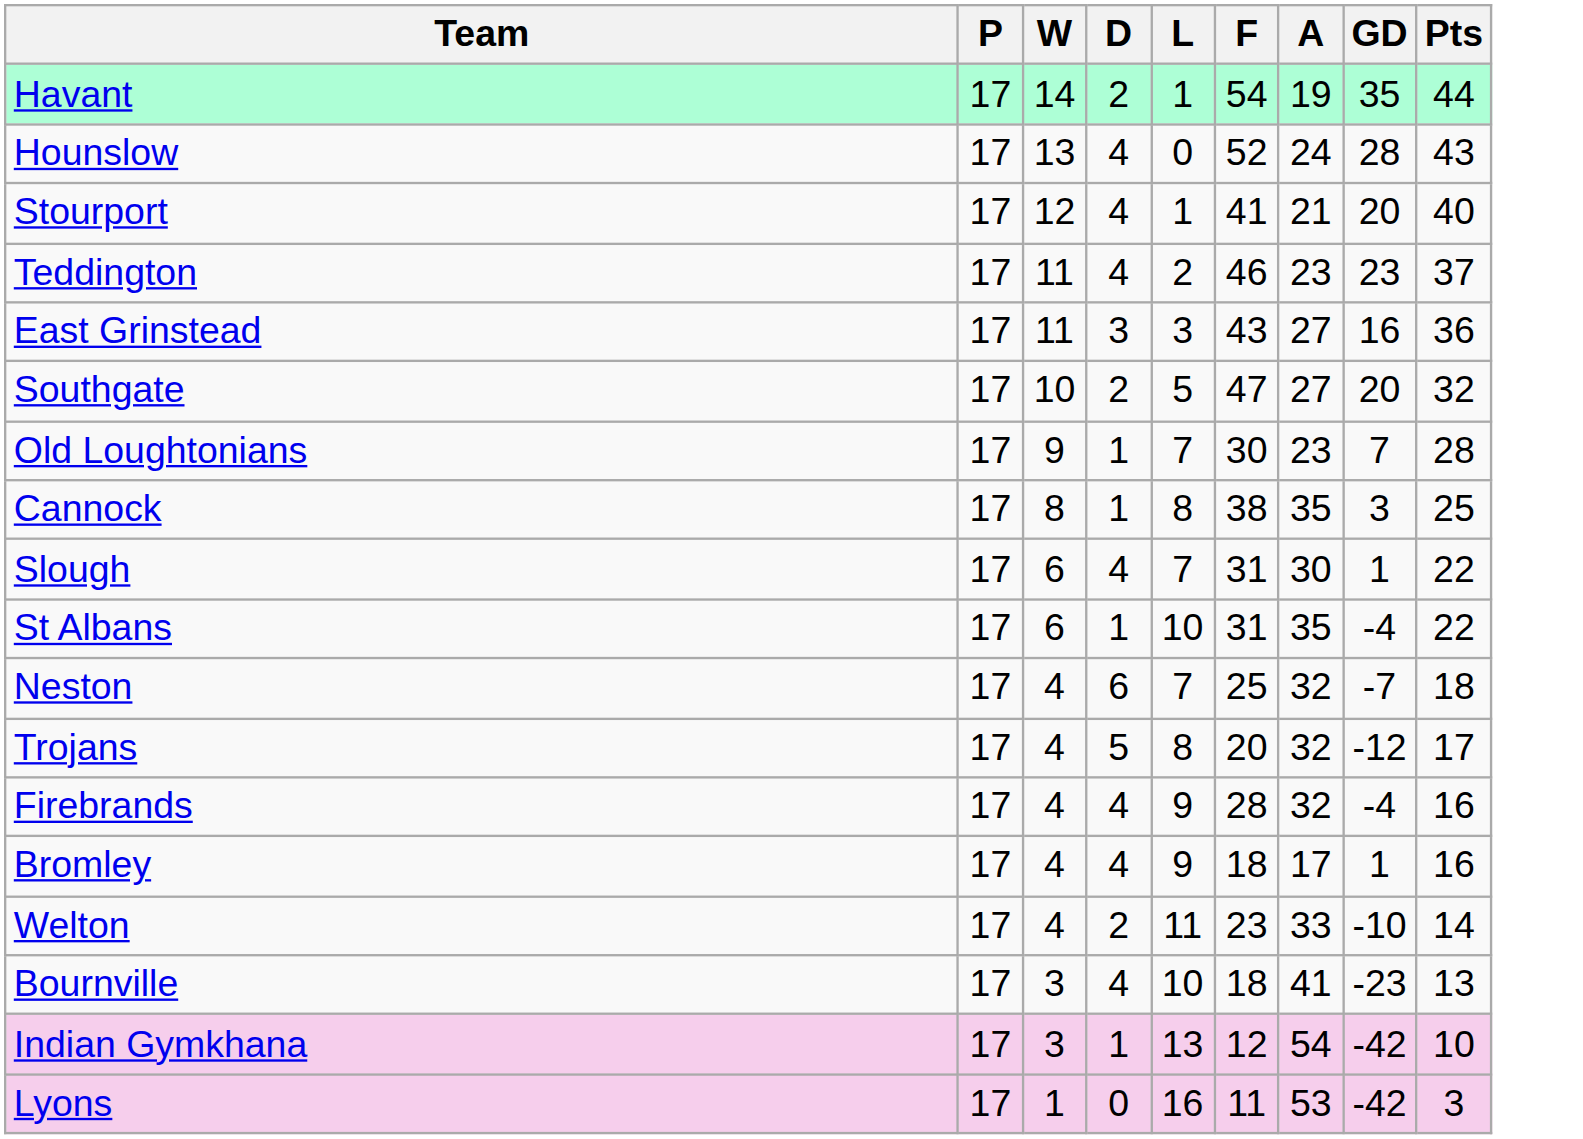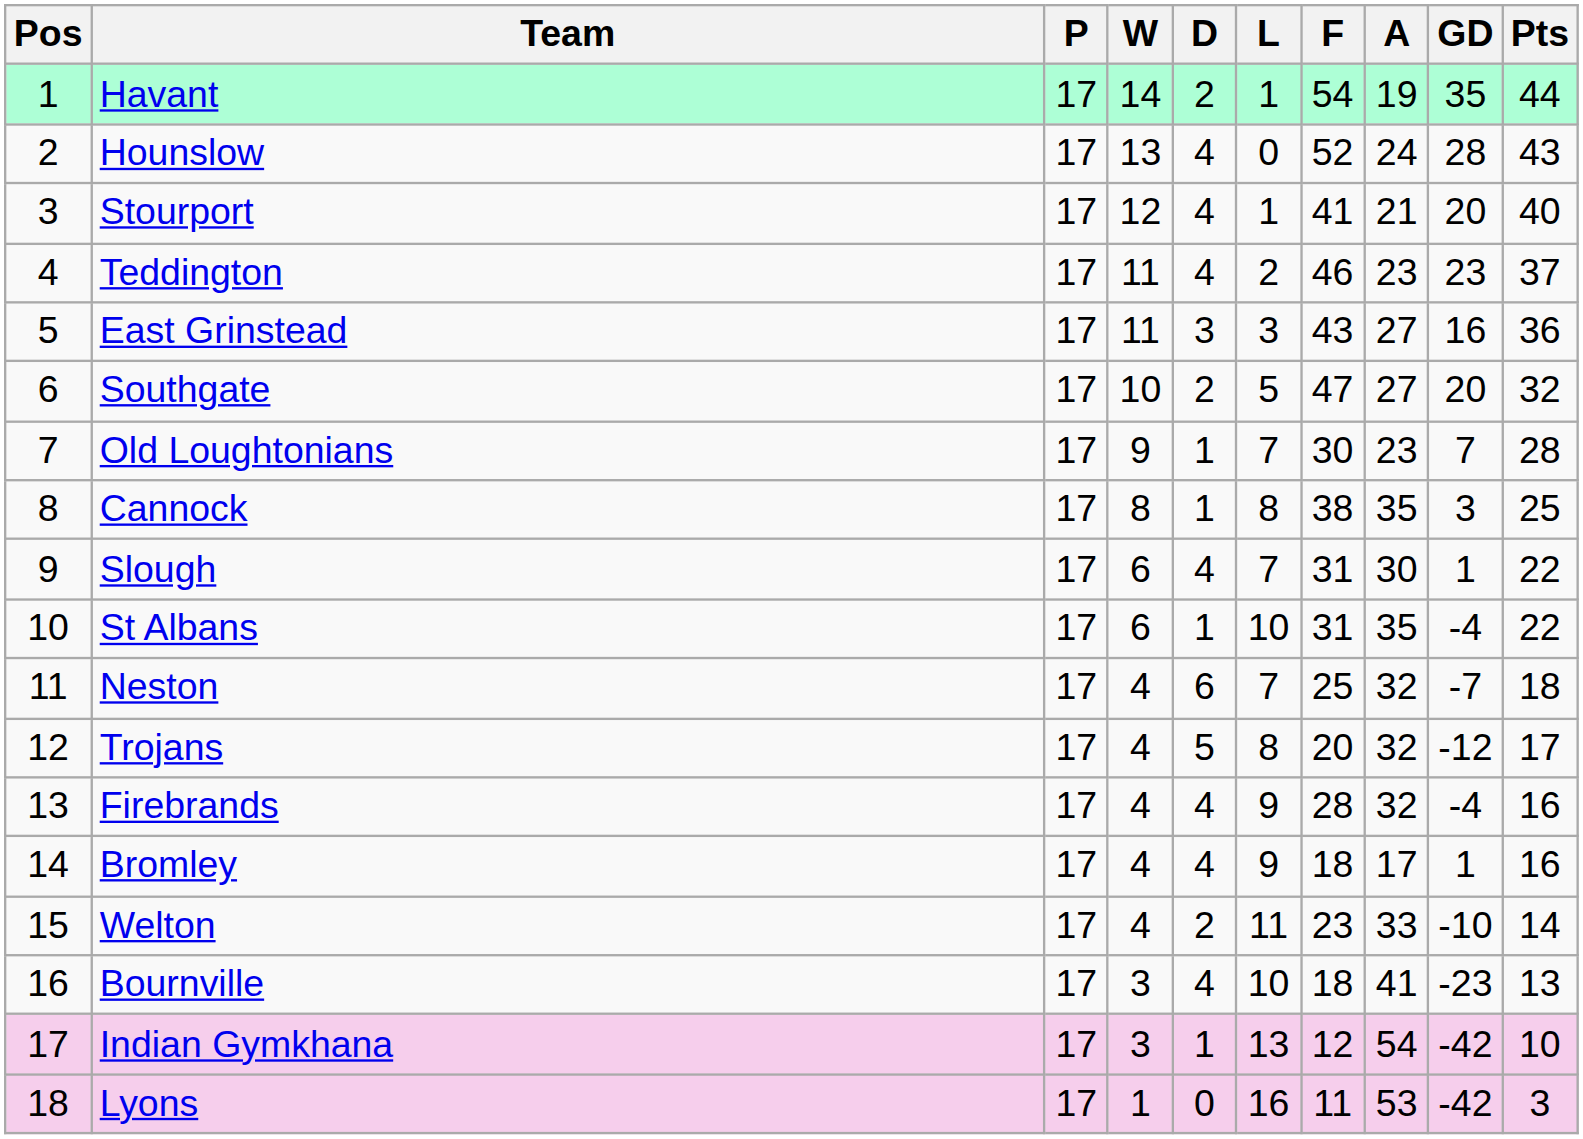 <table class="wikitable" style="font-size: 100%">
 <tr>
+<th width=20>Pos</th>
 <th width=400>Team</th>
 <th width=20>P</th>
 <th width=20>W</th>
 <th width=20>D</th>
 <th width=20>L</th>
 <th width=20>F</th>
 <th width=20>A</th>
 <th width=20>GD</th>
 <th width=20>Pts</th>
 </tr>
 <tr align=center style="background: #ADFFD6;">
+<td>1</td>
 <td align="left"><a href='#'>Havant</a></td>
 <td>17</td>
 <td>14</td>
 <td>2</td>
 <td>1</td>
 <td>54</td>
 <td>19</td>
 <td>35</td>
 <td>44</td>
 </tr>
 <tr align=center>
+<td>2</td>
 <td align="left"><a href='#'>Hounslow</a></td>
 <td>17</td>
 <td>13</td>
 <td>4</td>
 <td>0</td>
 <td>52</td>
 <td>24</td>
 <td>28</td>
 <td>43</td>
 </tr>
 <tr align=center>
+<td>3</td>
 <td align="left"><a href='#'>Stourport</a></td>
 <td>17</td>
 <td>12</td>
 <td>4</td>
 <td>1</td>
 <td>41</td>
 <td>21</td>
 <td>20</td>
 <td>40</td>
 </tr>
 <tr align=center>
+<td>4</td>
 <td align="left"><a href='#'>Teddington</a></td>
 <td>17</td>
 <td>11</td>
 <td>4</td>
 <td>2</td>
 <td>46</td>
 <td>23</td>
 <td>23</td>
 <td>37</td>
 </tr>
 <tr align=center>
+<td>5</td>
 <td align="left"><a href='#'>East Grinstead</a></td>
 <td>17</td>
 <td>11</td>
 <td>3</td>
 <td>3</td>
 <td>43</td>
 <td>27</td>
 <td>16</td>
 <td>36</td>
 </tr>
 <tr align=center>
+<td>6</td>
 <td align="left"><a href='#'>Southgate</a></td>
 <td>17</td>
 <td>10</td>
 <td>2</td>
 <td>5</td>
 <td>47</td>
 <td>27</td>
 <td>20</td>
 <td>32</td>
 </tr>
 <tr align=center>
+<td>7</td>
 <td align="left"><a href='#'>Old Loughtonians</a></td>
 <td>17</td>
 <td>9</td>
 <td>1</td>
 <td>7</td>
 <td>30</td>
 <td>23</td>
 <td>7</td>
 <td>28</td>
 </tr>
 <tr align=center>
+<td>8</td>
 <td align="left"><a href='#'>Cannock</a></td>
 <td>17</td>
 <td>8</td>
 <td>1</td>
 <td>8</td>
 <td>38</td>
 <td>35</td>
 <td>3</td>
 <td>25</td>
 </tr>
 <tr align=center>
+<td>9</td>
 <td align="left"><a href='#'>Slough</a></td>
 <td>17</td>
 <td>6</td>
 <td>4</td>
 <td>7</td>
 <td>31</td>
 <td>30</td>
 <td>1</td>
 <td>22</td>
 </tr>
 <tr align=center>
+<td>10</td>
 <td align="left"><a href='#'>St Albans</a></td>
 <td>17</td>
 <td>6</td>
 <td>1</td>
 <td>10</td>
 <td>31</td>
 <td>35</td>
 <td>-4</td>
 <td>22</td>
 </tr>
 <tr align=center>
+<td>11</td>
 <td align="left"><a href='#'>Neston</a></td>
 <td>17</td>
 <td>4</td>
 <td>6</td>
 <td>7</td>
 <td>25</td>
 <td>32</td>
 <td>-7</td>
 <td>18</td>
 </tr>
 <tr align=center>
+<td>12</td>
 <td align="left"><a href='#'>Trojans</a></td>
 <td>17</td>
 <td>4</td>
 <td>5</td>
 <td>8</td>
 <td>20</td>
 <td>32</td>
 <td>-12</td>
 <td>17</td>
 </tr>
 <tr align=center>
+<td>13</td>
 <td align="left"><a href='#'>Firebrands</a></td>
 <td>17</td>
 <td>4</td>
 <td>4</td>
 <td>9</td>
 <td>28</td>
 <td>32</td>
 <td>-4</td>
 <td>16</td>
 </tr>
 <tr align=center>
+<td>14</td>
 <td align="left"><a href='#'>Bromley</a></td>
 <td>17</td>
 <td>4</td>
 <td>4</td>
 <td>9</td>
 <td>18</td>
 <td>17</td>
 <td>1</td>
 <td>16</td>
 </tr>
 <tr align=center>
+<td>15</td>
 <td align="left"><a href='#'>Welton</a></td>
 <td>17</td>
 <td>4</td>
 <td>2</td>
 <td>11</td>
 <td>23</td>
 <td>33</td>
 <td>-10</td>
 <td>14</td>
 </tr>
 <tr align=center>
+<td>16</td>
 <td align="left"><a href='#'>Bournville</a></td>
 <td>17</td>
 <td>3</td>
 <td>4</td>
 <td>10</td>
 <td>18</td>
 <td>41</td>
 <td>-23</td>
 <td>13</td>
 </tr>
 <tr align=center style="background: #F6CEEC;">
+<td>17</td>
 <td align="left"><a href='#'>Indian Gymkhana</a></td>
 <td>17</td>
 <td>3</td>
 <td>1</td>
 <td>13</td>
 <td>12</td>
 <td>54</td>
 <td>-42</td>
 <td>10</td>
 </tr>
 <tr align=center style="background: #F6CEEC;">
+<td>18</td>
 <td align="left"><a href='#'>Lyons</a></td>
 <td>17</td>
 <td>1</td>
 <td>0</td>
 <td>16</td>
 <td>11</td>
 <td>53</td>
 <td>-42</td>
 <td>3</td>
 </tr>
 </table>
